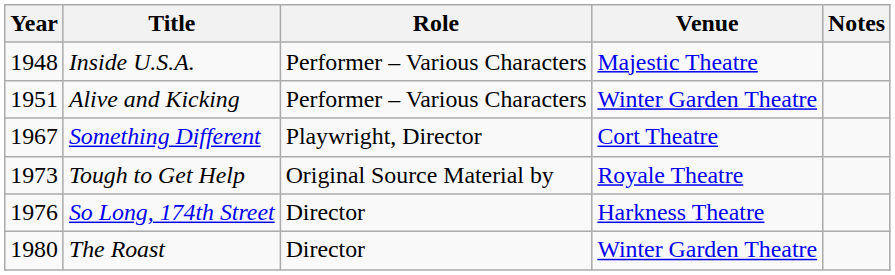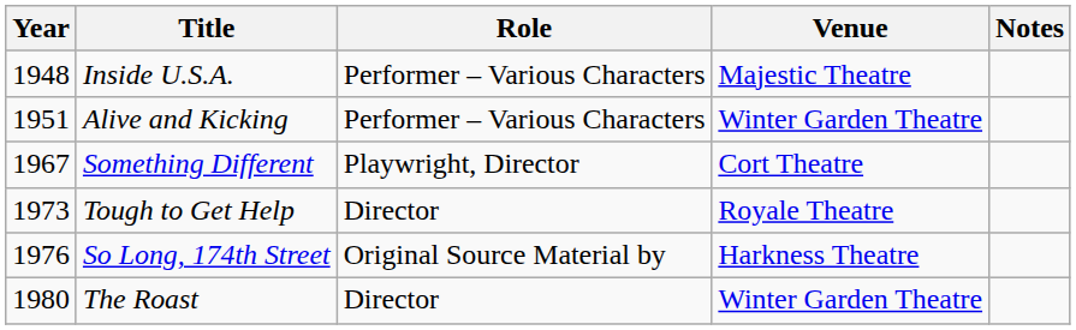 <table class="wikitable">
 <tr>
 <th>Year</th>
 <th>Title</th>
 <th>Role</th>
 <th>Venue</th>
 <th>Notes</th>
 </tr>
 <tr>
 <td>1948</td>
 <td><em>Inside U.S.A.</em></td>
 <td>Performer – Various Characters</td>
 <td><a href='#'>Majestic Theatre</a></td>
 <td></td>
 </tr>
 <tr>
 <td>1951</td>
 <td><em>Alive and Kicking</em></td>
 <td>Performer – Various Characters</td>
 <td><a href='#'>Winter Garden Theatre</a></td>
 <td></td>
 </tr>
 <tr>
 <td>1967</td>
 <td><em><a href='#'>Something Different</a></em></td>
 <td>Playwright, Director</td>
 <td><a href='#'>Cort Theatre</a></td>
 <td></td>
 </tr>
 <tr>
 <td>1973</td>
 <td><em>Tough to Get Help</em></td>
-<td>Original Source Material by</td>
+<td>Director</td>
 <td><a href='#'>Royale Theatre</a></td>
 <td></td>
 </tr>
 <tr>
 <td>1976</td>
 <td><em><a href='#'>So Long, 174th Street</a></em></td>
-<td>Director</td>
+<td>Original Source Material by</td>
 <td><a href='#'>Harkness Theatre</a></td>
 <td></td>
 </tr>
 <tr>
 <td>1980</td>
 <td><em>The Roast</em></td>
 <td>Director</td>
 <td><a href='#'>Winter Garden Theatre</a></td>
 <td></td>
 </tr>
 </table>
